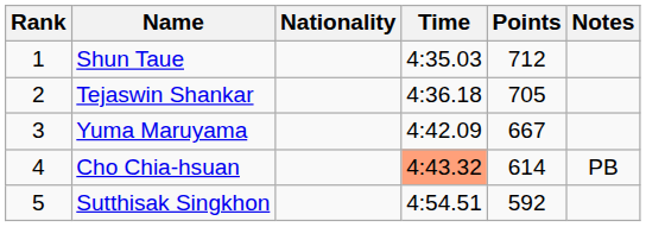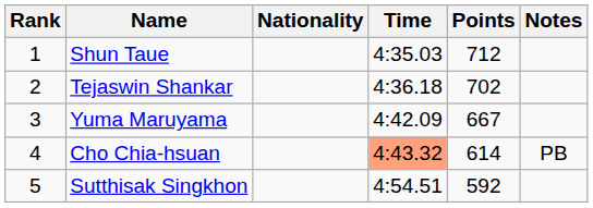 <table class="wikitable sortable" style="text-align:center">
 <tr>
 <th>Rank</th>
 <th>Name</th>
 <th>Nationality</th>
 <th>Time</th>
 <th>Points</th>
 <th>Notes</th>
 </tr>
 <tr>
 <td>1</td>
 <td align="left"><a href='#'>Shun Taue</a></td>
 <td align=left></td>
 <td>4:35.03</td>
 <td>712</td>
 <td></td>
 </tr>
 <tr>
 <td>2</td>
 <td align="left"><a href='#'>Tejaswin Shankar</a></td>
 <td align=left></td>
 <td>4:36.18</td>
-<td>705</td>
+<td>702</td>
 <td></td>
 </tr>
 <tr>
 <td>3</td>
 <td align="left"><a href='#'>Yuma Maruyama</a></td>
 <td align=left></td>
 <td>4:42.09</td>
 <td>667</td>
 <td></td>
 </tr>
 <tr>
 <td>4</td>
 <td align="left"><a href='#'>Cho Chia-hsuan</a></td>
 <td align=left></td>
 <td style="background: lightsalmon;">4:43.32</td>
 <td>614</td>
 <td>PB</td>
 </tr>
 <tr>
 <td>5</td>
 <td align="left"><a href='#'>Sutthisak Singkhon</a></td>
 <td align=left></td>
 <td>4:54.51</td>
 <td>592</td>
 <td></td>
 </tr>
 </table>
